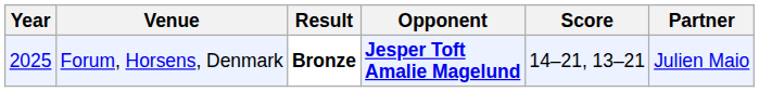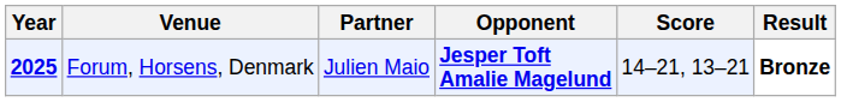 <table class="sortable wikitable" style="font-size: 90%">
 <tr>
 <th>Year</th>
 <th>Venue</th>
-<th>Result</th>
+<th>Partner</th>
 <th>Opponent</th>
 <th>Score</th>
-<th>Partner</th>
+<th>Result</th>
 </tr>
 <tr style="background:#ECF2FF">
-<td align="center"><a href='#'>2025</a></td>
+<td align="center"><strong><a href='#'>2025</a></strong></td>
 <td align="left"><a href='#'>Forum</a>, <a href='#'>Horsens</a>, Denmark</td>
-<td style="text-align:left; background:white"> <strong>Bronze</strong></td>
+<td align="left"> <a href='#'>Julien Maio</a></td>
 <td align="left"><strong> <a href='#'>Jesper Toft</a><br> <a href='#'>Amalie Magelund</a></strong></td>
 <td align="left">14–21, 13–21</td>
-<td align="left"> <a href='#'>Julien Maio</a></td>
+<td style="text-align:left; background:white"> <strong>Bronze</strong></td>
 </tr>
 </table>
